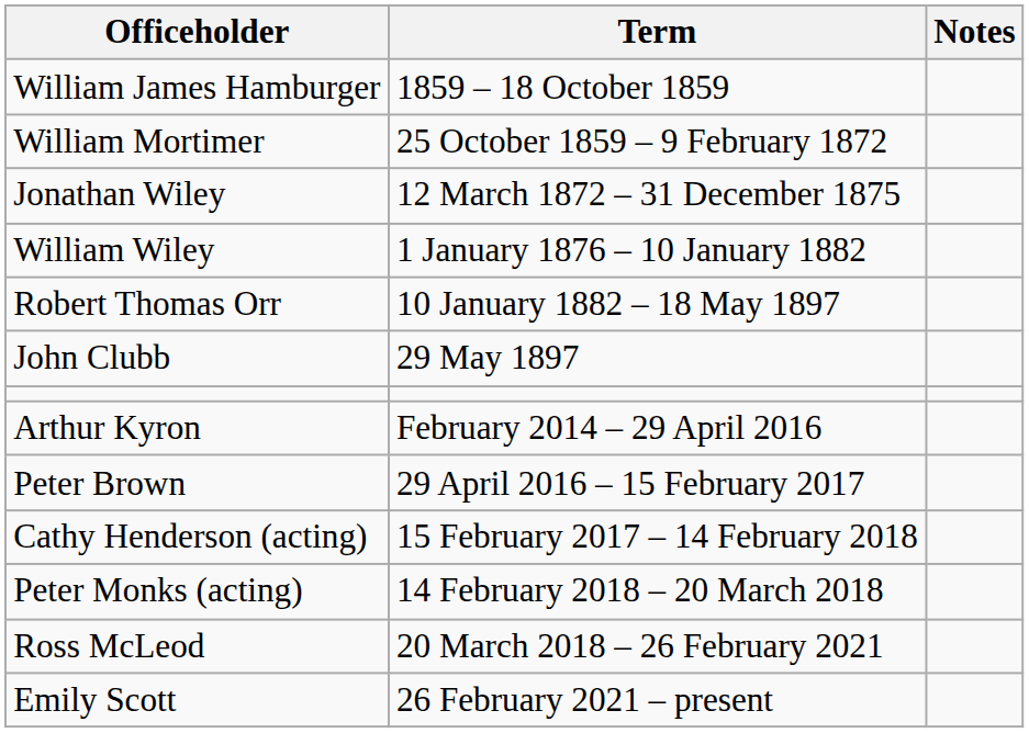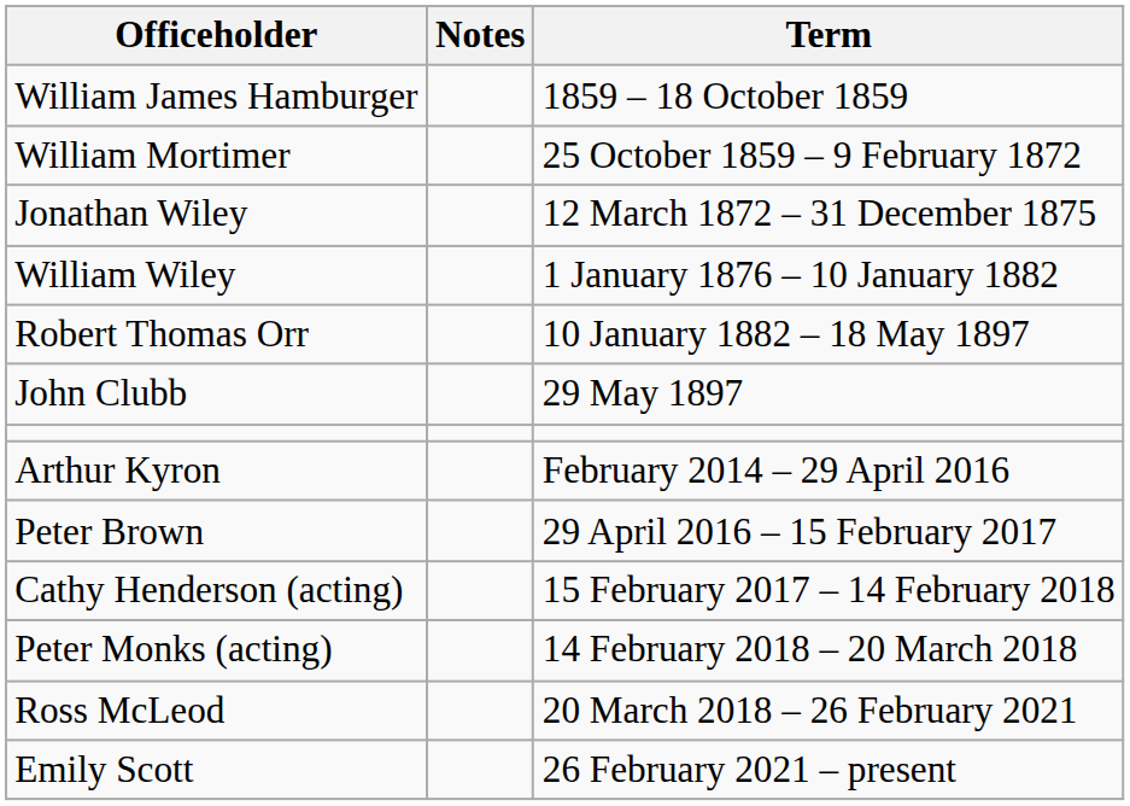 <table class="wikitable">
 <tr>
 <th>Officeholder</th>
+<th>Notes</th>
 <th>Term</th>
-<th>Notes</th>
 </tr>
 <tr>
 <td>William James Hamburger</td>
+<td></td>
 <td>1859 – 18 October 1859</td>
-<td></td>
 </tr>
 <tr>
 <td>William Mortimer</td>
+<td></td>
 <td>25 October 1859 – 9 February 1872</td>
-<td></td>
 </tr>
 <tr>
 <td>Jonathan Wiley</td>
+<td></td>
 <td>12 March 1872 – 31 December 1875</td>
-<td></td>
 </tr>
 <tr>
 <td>William Wiley</td>
+<td></td>
 <td>1 January 1876 – 10 January 1882</td>
-<td></td>
 </tr>
 <tr>
 <td>Robert Thomas Orr</td>
+<td></td>
 <td>10 January 1882 – 18 May 1897</td>
-<td></td>
 </tr>
 <tr>
 <td>John Clubb</td>
+<td></td>
 <td>29 May 1897</td>
-<td></td>
 </tr>
 <tr>
 <td></td>
 <td></td>
 <td></td>
 </tr>
 <tr>
 <td>Arthur Kyron</td>
+<td></td>
 <td>February 2014 – 29 April 2016</td>
-<td></td>
 </tr>
 <tr>
 <td>Peter Brown</td>
+<td></td>
 <td>29 April 2016 – 15 February 2017</td>
-<td></td>
 </tr>
 <tr>
 <td>Cathy Henderson (acting)</td>
+<td></td>
 <td>15 February 2017 – 14 February 2018</td>
-<td></td>
 </tr>
 <tr>
 <td>Peter Monks (acting)</td>
+<td></td>
 <td>14 February 2018 – 20 March 2018</td>
-<td></td>
 </tr>
 <tr>
 <td>Ross McLeod</td>
+<td></td>
 <td>20 March 2018 – 26 February 2021</td>
-<td></td>
 </tr>
 <tr>
 <td>Emily Scott</td>
+<td></td>
 <td>26 February 2021 – present</td>
-<td></td>
 </tr>
 </table>
